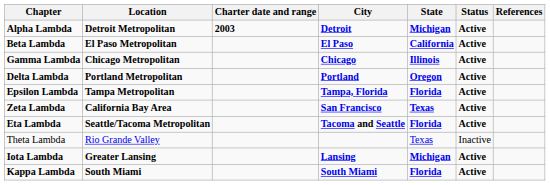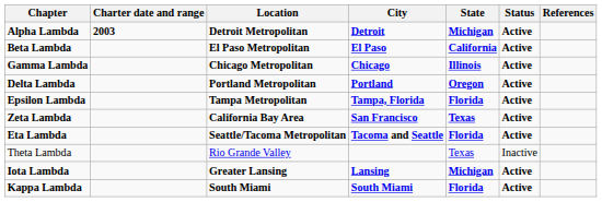 <table class="wikitable">
 <tr>
 <th>Chapter</th>
+<th>Charter date and range</th>
 <th>Location</th>
-<th>Charter date and range</th>
 <th>City</th>
 <th>State</th>
 <th>Status</th>
 <th>References</th>
 </tr>
 <tr>
 <td><strong>Alpha Lambda</strong></td>
+<td><strong>2003</strong></td>
 <td><strong>Detroit Metropolitan</strong></td>
-<td><strong>2003</strong></td>
 <td><strong><a href='#'>Detroit</a></strong></td>
 <td><strong><a href='#'>Michigan</a></strong></td>
 <td><strong>Active</strong></td>
 <td></td>
 </tr>
 <tr>
 <td><strong>Beta Lambda</strong></td>
+<td></td>
 <td><strong>El Paso Metropolitan</strong></td>
-<td></td>
 <td><a href='#'><strong>El Paso</strong></a></td>
 <td><strong><a href='#'>California</a></strong></td>
 <td><strong>Active</strong></td>
 <td></td>
 </tr>
 <tr>
 <td><strong>Gamma Lambda</strong></td>
+<td></td>
 <td><strong>Chicago Metropolitan</strong></td>
-<td></td>
 <td><strong><a href='#'>Chicago</a></strong></td>
 <td><strong><a href='#'>Illinois</a></strong></td>
 <td><strong>Active</strong></td>
 <td></td>
 </tr>
 <tr>
 <td><strong>Delta Lambda</strong></td>
+<td></td>
 <td><strong>Portland Metropolitan</strong></td>
-<td></td>
 <td><a href='#'><strong>Portland</strong></a></td>
 <td><strong><a href='#'>Oregon</a></strong></td>
 <td><strong>Active</strong></td>
 <td></td>
 </tr>
 <tr>
 <td><strong>Epsilon Lambda</strong></td>
+<td></td>
 <td><strong>Tampa Metropolitan</strong></td>
-<td></td>
 <td><a href='#'><strong>Tampa, Florida</strong></a></td>
 <td><strong><a href='#'>Florida</a></strong></td>
 <td><strong>Active</strong></td>
 <td></td>
 </tr>
 <tr>
 <td><strong>Zeta Lambda</strong></td>
+<td></td>
 <td><strong>California Bay Area</strong></td>
-<td></td>
 <td><a href='#'><strong>San Francisco</strong></a></td>
 <td><strong><a href='#'>Texas</a></strong></td>
 <td><strong>Active</strong></td>
 <td></td>
 </tr>
 <tr>
 <td><strong>Eta Lambda</strong></td>
+<td></td>
 <td><strong>Seattle/Tacoma Metropolitan</strong></td>
-<td></td>
 <td><strong><a href='#'>Tacoma</a> and <a href='#'>Seattle</a></strong></td>
 <td><strong><a href='#'>Florida</a></strong></td>
 <td><strong>Active</strong></td>
 <td></td>
 </tr>
 <tr>
 <td>Theta Lambda</td>
+<td></td>
 <td><a href='#'>Rio Grande Valley</a></td>
-<td></td>
 <td></td>
 <td><a href='#'>Texas</a></td>
 <td>Inactive</td>
 <td></td>
 </tr>
 <tr>
 <td><strong>Iota Lambda</strong></td>
+<td></td>
 <td><strong>Greater Lansing</strong></td>
-<td></td>
 <td><a href='#'><strong>Lansing</strong></a></td>
 <td><strong><a href='#'>Michigan</a></strong></td>
 <td><strong>Active</strong></td>
 <td></td>
 </tr>
 <tr>
 <td><strong>Kappa Lambda</strong></td>
+<td></td>
 <td><strong>South Miami</strong></td>
-<td></td>
 <td><a href='#'><strong>South Miami</strong></a></td>
 <td><strong><a href='#'>Florida</a></strong></td>
 <td><strong>Active</strong></td>
 <td></td>
 </tr>
 </table>
